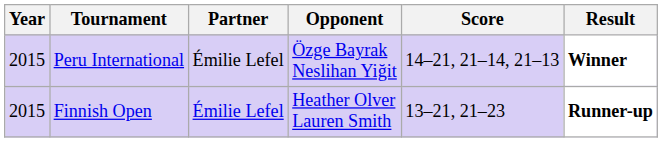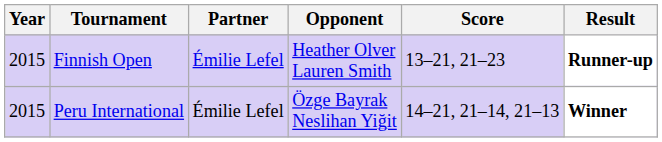 <table class="sortable wikitable" style="font-size: 90%;">
 <tr>
 <th>Year</th>
 <th>Tournament</th>
 <th>Partner</th>
 <th>Opponent</th>
 <th>Score</th>
 <th>Result</th>
 </tr>
 <tr style="background:#D8CEF6">
 <td align="center">2015</td>
+<td align="left"><a href='#'>Finnish Open</a></td>
+<td align="left"> <a href='#'>Émilie Lefel</a></td>
+<td align="left"> <a href='#'>Heather Olver</a><br> <a href='#'>Lauren Smith</a></td>
+<td align="left">13–21, 21–23</td>
+<td style="text-align:left; background:white"> <strong>Runner-up</strong></td>
+</tr>
+<tr style="background:#D8CEF6">
+<td align="center">2015</td>
 <td align="left"><a href='#'>Peru International</a></td>
 <td align="left"> Émilie Lefel</td>
 <td align="left"> <a href='#'>Özge Bayrak</a><br> <a href='#'>Neslihan Yiğit</a></td>
 <td align="left">14–21, 21–14, 21–13</td>
 <td style="text-align:left; background:white"> <strong>Winner</strong></td>
 </tr>
-<tr style="background:#D8CEF6">
-<td align="center">2015</td>
-<td align="left"><a href='#'>Finnish Open</a></td>
-<td align="left"> <a href='#'>Émilie Lefel</a></td>
-<td align="left"> <a href='#'>Heather Olver</a><br> <a href='#'>Lauren Smith</a></td>
-<td align="left">13–21, 21–23</td>
-<td style="text-align:left; background:white"> <strong>Runner-up</strong></td>
-</tr>
 </table>
